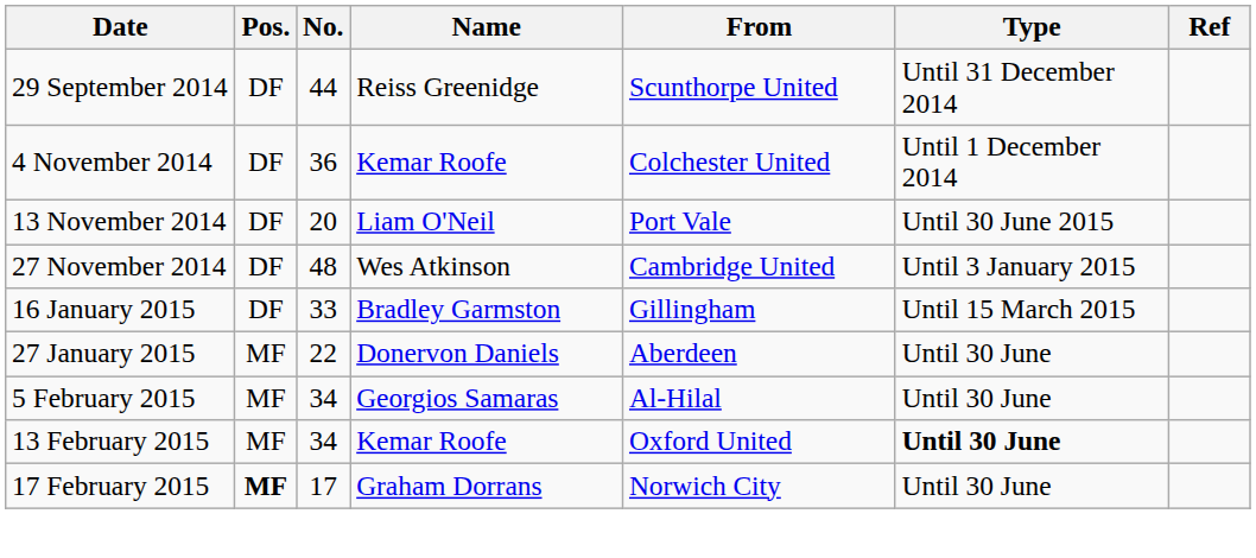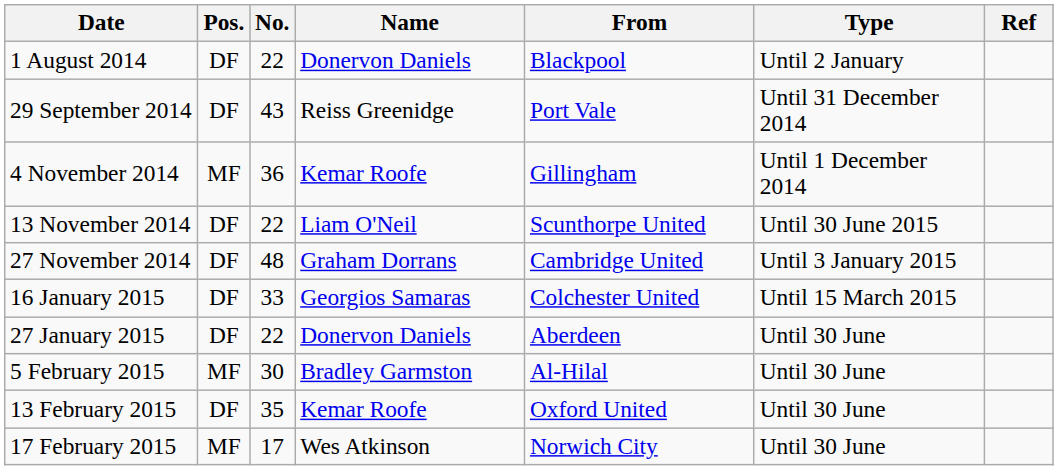 <table class="wikitable sortable">
 <tr>
 <th width=125>Date</th>
 <th width=20>Pos.</th>
 <th width=20>No.</th>
 <th width=150>Name</th>
 <th width=150>From</th>
 <th width=150>Type</th>
 <th class="unsortable" width=40>Ref</th>
 </tr>
 <tr>
+<td>1 August 2014</td>
+<td align=center>DF</td>
+<td align=center>22</td>
+<td> <a href='#'>Donervon Daniels</a></td>
+<td> <a href='#'>Blackpool</a></td>
+<td>Until 2 January</td>
+<td></td>
+</tr>
+<tr>
 <td>29 September 2014</td>
 <td align=center>DF</td>
-<td align=center>44</td>
+<td align=center>43</td>
 <td> Reiss Greenidge</td>
-<td> <a href='#'>Scunthorpe United</a></td>
+<td> <a href='#'>Port Vale</a></td>
 <td>Until 31 December 2014</td>
 <td></td>
 </tr>
 <tr>
 <td>4 November 2014</td>
-<td align=center>DF</td>
+<td align=center>MF</td>
 <td align=center>36</td>
 <td> <a href='#'>Kemar Roofe</a></td>
-<td> <a href='#'>Colchester United</a></td>
+<td> <a href='#'>Gillingham</a></td>
 <td>Until 1 December 2014</td>
 <td></td>
 </tr>
 <tr>
 <td>13 November 2014</td>
 <td align=center>DF</td>
-<td align=center>20</td>
+<td align=center>22</td>
 <td> <a href='#'>Liam O'Neil</a></td>
-<td> <a href='#'>Port Vale</a></td>
+<td> <a href='#'>Scunthorpe United</a></td>
 <td>Until 30 June 2015</td>
 <td></td>
 </tr>
 <tr>
 <td>27 November 2014</td>
 <td align=center>DF</td>
 <td align=center>48</td>
-<td> Wes Atkinson</td>
+<td> <a href='#'>Graham Dorrans</a></td>
 <td> <a href='#'>Cambridge United</a></td>
 <td>Until 3 January 2015</td>
 <td></td>
 </tr>
 <tr>
 <td>16 January 2015</td>
 <td align=center>DF</td>
 <td align=center>33</td>
-<td> <a href='#'>Bradley Garmston</a></td>
-<td> <a href='#'>Gillingham</a></td>
+<td> <a href='#'>Georgios Samaras</a></td>
+<td> <a href='#'>Colchester United</a></td>
 <td>Until 15 March 2015</td>
 <td></td>
 </tr>
 <tr>
 <td>27 January 2015</td>
-<td align=center>MF</td>
+<td align=center>DF</td>
 <td align=center>22</td>
 <td> <a href='#'>Donervon Daniels</a></td>
 <td> <a href='#'>Aberdeen</a></td>
 <td>Until 30 June</td>
 <td></td>
 </tr>
 <tr>
 <td>5 February 2015</td>
 <td align=center>MF</td>
-<td align=center>34</td>
-<td> <a href='#'>Georgios Samaras</a></td>
+<td align=center>30</td>
+<td> <a href='#'>Bradley Garmston</a></td>
 <td> <a href='#'>Al-Hilal</a></td>
 <td>Until 30 June</td>
 <td></td>
 </tr>
 <tr>
 <td>13 February 2015</td>
-<td align=center>MF</td>
-<td align=center>34</td>
+<td align=center>DF</td>
+<td align=center>35</td>
 <td> <a href='#'>Kemar Roofe</a></td>
 <td> <a href='#'>Oxford United</a></td>
-<td><strong>Until 30 June</strong></td>
+<td>Until 30 June</td>
 <td></td>
 </tr>
 <tr>
 <td>17 February 2015</td>
-<td align=center><strong>MF</strong></td>
+<td align=center>MF</td>
 <td align=center>17</td>
-<td> <a href='#'>Graham Dorrans</a></td>
+<td> Wes Atkinson</td>
 <td> <a href='#'>Norwich City</a></td>
 <td>Until 30 June</td>
 <td></td>
 </tr>
 </table>
